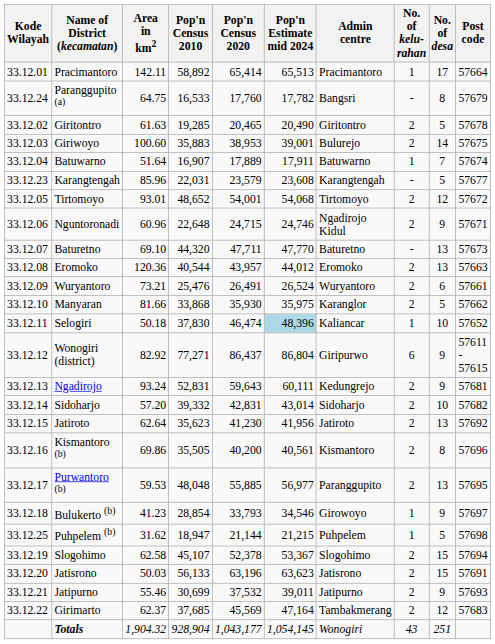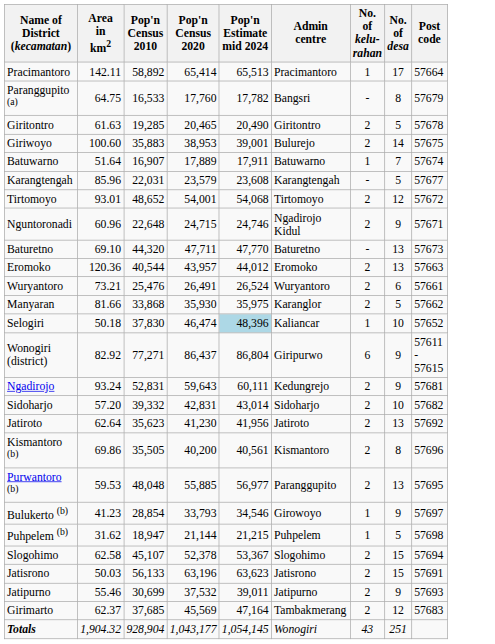 <table class="sortable wikitable">
 <tr>
-<th>Kode <br>Wilayah</th>
 <th>Name of<br>District<br>(<em>kecamatan</em>)</th>
 <th>Area <br> in<br>km<sup>2</sup></th>
 <th>Pop'n<br>Census<br>2010</th>
 <th>Pop'n<br>Census<br>2020</th>
 <th>Pop'n<br>Estimate<br>mid 2024</th>
 <th>Admin<br>centre</th>
 <th>No.<br>of<br><em>kelu-<br>rahan</em></th>
 <th>No.<br>of<br><em>desa</em></th>
 <th>Post<br>code</th>
 </tr>
 <tr>
-<td>33.12.01</td>
 <td>Pracimantoro </td>
 <td align="right">142.11</td>
 <td align="right">58,892</td>
 <td align="right">65,414</td>
 <td align="right">65,513</td>
 <td>Pracimantoro</td>
 <td align="center">1</td>
 <td align="center">17</td>
 <td>57664</td>
 </tr>
 <tr>
-<td>33.12.24</td>
 <td>Paranggupito <sup>(a)</sup> </td>
 <td align="right">64.75</td>
 <td align="right">16,533</td>
 <td align="right">17,760</td>
 <td align="right">17,782</td>
 <td>Bangsri</td>
 <td align="center">-</td>
 <td align="center">8</td>
 <td>57679</td>
 </tr>
 <tr>
-<td>33.12.02</td>
 <td>Giritontro </td>
 <td align="right">61.63</td>
 <td align="right">19,285</td>
 <td align="right">20,465</td>
 <td align="right">20,490</td>
 <td>Giritontro</td>
 <td align="center">2</td>
 <td align="center">5</td>
 <td>57678</td>
 </tr>
 <tr>
-<td>33.12.03</td>
 <td>Giriwoyo </td>
 <td align="right">100.60</td>
 <td align="right">35,883</td>
 <td align="right">38,953</td>
 <td align="right">39,001</td>
 <td>Bulurejo</td>
 <td align="center">2</td>
 <td align="center">14</td>
 <td>57675</td>
 </tr>
 <tr>
-<td>33.12.04</td>
 <td>Batuwarno </td>
 <td align="right">51.64</td>
 <td align="right">16,907</td>
 <td align="right">17,889</td>
 <td align="right">17,911</td>
 <td>Batuwarno</td>
 <td align="center">1</td>
 <td align="center">7</td>
 <td>57674</td>
 </tr>
 <tr>
-<td>33.12.23</td>
 <td>Karangtengah </td>
 <td align="right">85.96</td>
 <td align="right">22,031</td>
 <td align="right">23,579</td>
 <td align="right">23,608</td>
 <td>Karangtengah</td>
 <td align="center">-</td>
 <td align="center">5</td>
 <td>57677</td>
 </tr>
 <tr>
-<td>33.12.05</td>
 <td>Tirtomoyo </td>
 <td align="right">93.01</td>
 <td align="right">48,652</td>
 <td align="right">54,001</td>
 <td align="right">54,068</td>
 <td>Tirtomoyo</td>
 <td align="center">2</td>
 <td align="center">12</td>
 <td>57672</td>
 </tr>
 <tr>
-<td>33.12.06</td>
 <td>Nguntoronadi </td>
 <td align="right">60.96</td>
 <td align="right">22,648</td>
 <td align="right">24,715</td>
 <td align="right">24,746</td>
 <td>Ngadirojo Kidul</td>
 <td align="center">2</td>
 <td align="center">9</td>
 <td>57671</td>
 </tr>
 <tr>
-<td>33.12.07</td>
 <td>Baturetno </td>
 <td align="right">69.10</td>
 <td align="right">44,320</td>
 <td align="right">47,711</td>
 <td align="right">47,770</td>
 <td>Baturetno</td>
 <td align="center">-</td>
 <td align="center">13</td>
 <td>57673</td>
 </tr>
 <tr>
-<td>33.12.08</td>
 <td>Eromoko </td>
 <td align="right">120.36</td>
 <td align="right">40,544</td>
 <td align="right">43,957</td>
 <td align="right">44,012</td>
 <td>Eromoko</td>
 <td align="center">2</td>
 <td align="center">13</td>
 <td>57663</td>
 </tr>
 <tr>
-<td>33.12.09</td>
 <td>Wuryantoro </td>
 <td align="right">73.21</td>
 <td align="right">25,476</td>
 <td align="right">26,491</td>
 <td align="right">26,524</td>
 <td>Wuryantoro</td>
 <td align="center">2</td>
 <td align="center">6</td>
 <td>57661</td>
 </tr>
 <tr>
-<td>33.12.10</td>
 <td>Manyaran </td>
 <td align="right">81.66</td>
 <td align="right">33,868</td>
 <td align="right">35,930</td>
 <td align="right">35,975</td>
 <td>Karanglor</td>
 <td align="center">2</td>
 <td align="center">5</td>
 <td>57662</td>
 </tr>
 <tr>
-<td>33.12.11</td>
 <td>Selogiri </td>
 <td align="right">50.18</td>
 <td align="right">37,830</td>
 <td align="right">46,474</td>
 <td align="right" style="background: lightblue;">48,396</td>
 <td>Kaliancar</td>
 <td align="center">1</td>
 <td align="center">10</td>
 <td>57652</td>
 </tr>
 <tr>
-<td>33.12.12</td>
 <td>Wonogiri  <br>(district)</td>
 <td align="right">82.92</td>
 <td align="right">77,271</td>
 <td align="right">86,437</td>
 <td align="right">86,804</td>
 <td>Giripurwo</td>
 <td align="center">6</td>
 <td align="center">9</td>
 <td>57611<br>- 57615</td>
 </tr>
 <tr>
-<td>33.12.13</td>
 <td><a href='#'>Ngadirojo</a></td>
 <td align="right">93.24</td>
 <td align="right">52,831</td>
 <td align="right">59,643</td>
 <td align="right">60,111</td>
 <td>Kedungrejo</td>
 <td align="center">2</td>
 <td align="center">9</td>
 <td>57681</td>
 </tr>
 <tr>
-<td>33.12.14</td>
 <td>Sidoharjo </td>
 <td align="right">57.20</td>
 <td align="right">39,332</td>
 <td align="right">42,831</td>
 <td align="right">43,014</td>
 <td>Sidoharjo</td>
 <td align="center">2</td>
 <td align="center">10</td>
 <td>57682</td>
 </tr>
 <tr>
-<td>33.12.15</td>
 <td>Jatiroto </td>
 <td align="right">62.64</td>
 <td align="right">35,623</td>
 <td align="right">41,230</td>
 <td align="right">41,956</td>
 <td>Jatiroto</td>
 <td align="center">2</td>
 <td align="center">13</td>
 <td>57692</td>
 </tr>
 <tr>
-<td>33.12.16</td>
 <td>Kismantoro <sup>(b)</sup> </td>
 <td align="right">69.86</td>
 <td align="right">35,505</td>
 <td align="right">40,200</td>
 <td align="right">40,561</td>
 <td>Kismantoro</td>
 <td align="center">2</td>
 <td align="center">8</td>
 <td>57696</td>
 </tr>
 <tr>
-<td>33.12.17</td>
 <td><a href='#'>Purwantoro</a> <sup>(b)</sup> </td>
 <td align="right">59.53</td>
 <td align="right">48,048</td>
 <td align="right">55,885</td>
 <td align="right">56,977</td>
 <td>Paranggupito</td>
 <td align="center">2</td>
 <td align="center">13</td>
 <td>57695</td>
 </tr>
 <tr>
-<td>33.12.18</td>
 <td>Bulukerto <sup>(b)</sup> </td>
 <td align="right">41.23</td>
 <td align="right">28,854</td>
 <td align="right">33,793</td>
 <td align="right">34,546</td>
 <td>Girowoyo</td>
 <td align="center">1</td>
 <td align="center">9</td>
 <td>57697</td>
 </tr>
 <tr>
-<td>33.12.25</td>
 <td>Puhpelem <sup>(b)</sup> </td>
 <td align="right">31.62</td>
 <td align="right">18,947</td>
 <td align="right">21,144</td>
 <td align="right">21,215</td>
 <td>Puhpelem</td>
 <td align="center">1</td>
 <td align="center">5</td>
 <td>57698</td>
 </tr>
 <tr>
-<td>33.12.19</td>
 <td>Slogohimo </td>
 <td align="right">62.58</td>
 <td align="right">45,107</td>
 <td align="right">52,378</td>
 <td align="right">53,367</td>
 <td>Slogohimo</td>
 <td align="center">2</td>
 <td align="center">15</td>
 <td>57694</td>
 </tr>
 <tr>
-<td>33.12.20</td>
 <td>Jatisrono </td>
 <td align="right">50.03</td>
 <td align="right">56,133</td>
 <td align="right">63,196</td>
 <td align="right">63,623</td>
 <td>Jatisrono</td>
 <td align="center">2</td>
 <td align="center">15</td>
 <td>57691</td>
 </tr>
 <tr>
-<td>33.12.21</td>
 <td>Jatipurno </td>
 <td align="right">55.46</td>
 <td align="right">30,699</td>
 <td align="right">37,532</td>
 <td align="right">39,011</td>
 <td>Jatipurno</td>
 <td align="center">2</td>
 <td align="center">9</td>
 <td>57693</td>
 </tr>
 <tr>
-<td>33.12.22</td>
 <td>Girimarto </td>
 <td align="right">62.37</td>
 <td align="right">37,685</td>
 <td align="right">45,569</td>
 <td align="right">47,164</td>
 <td>Tambakmerang</td>
 <td align="center">2</td>
 <td align="center">12</td>
 <td>57683</td>
 </tr>
 <tr>
-<td></td>
 <td><strong><em>Totals</em></strong></td>
 <td align="right"><em>1,904.32</em></td>
 <td align="right"><em>928,904</em></td>
 <td align="right"><em>1,043,177</em></td>
 <td align="right"><em>1,054,145</em></td>
 <td><em>Wonogiri</em></td>
 <td align="center"><em>43</em></td>
 <td align="center"><em>251</em></td>
 <td></td>
 </tr>
 </table>
